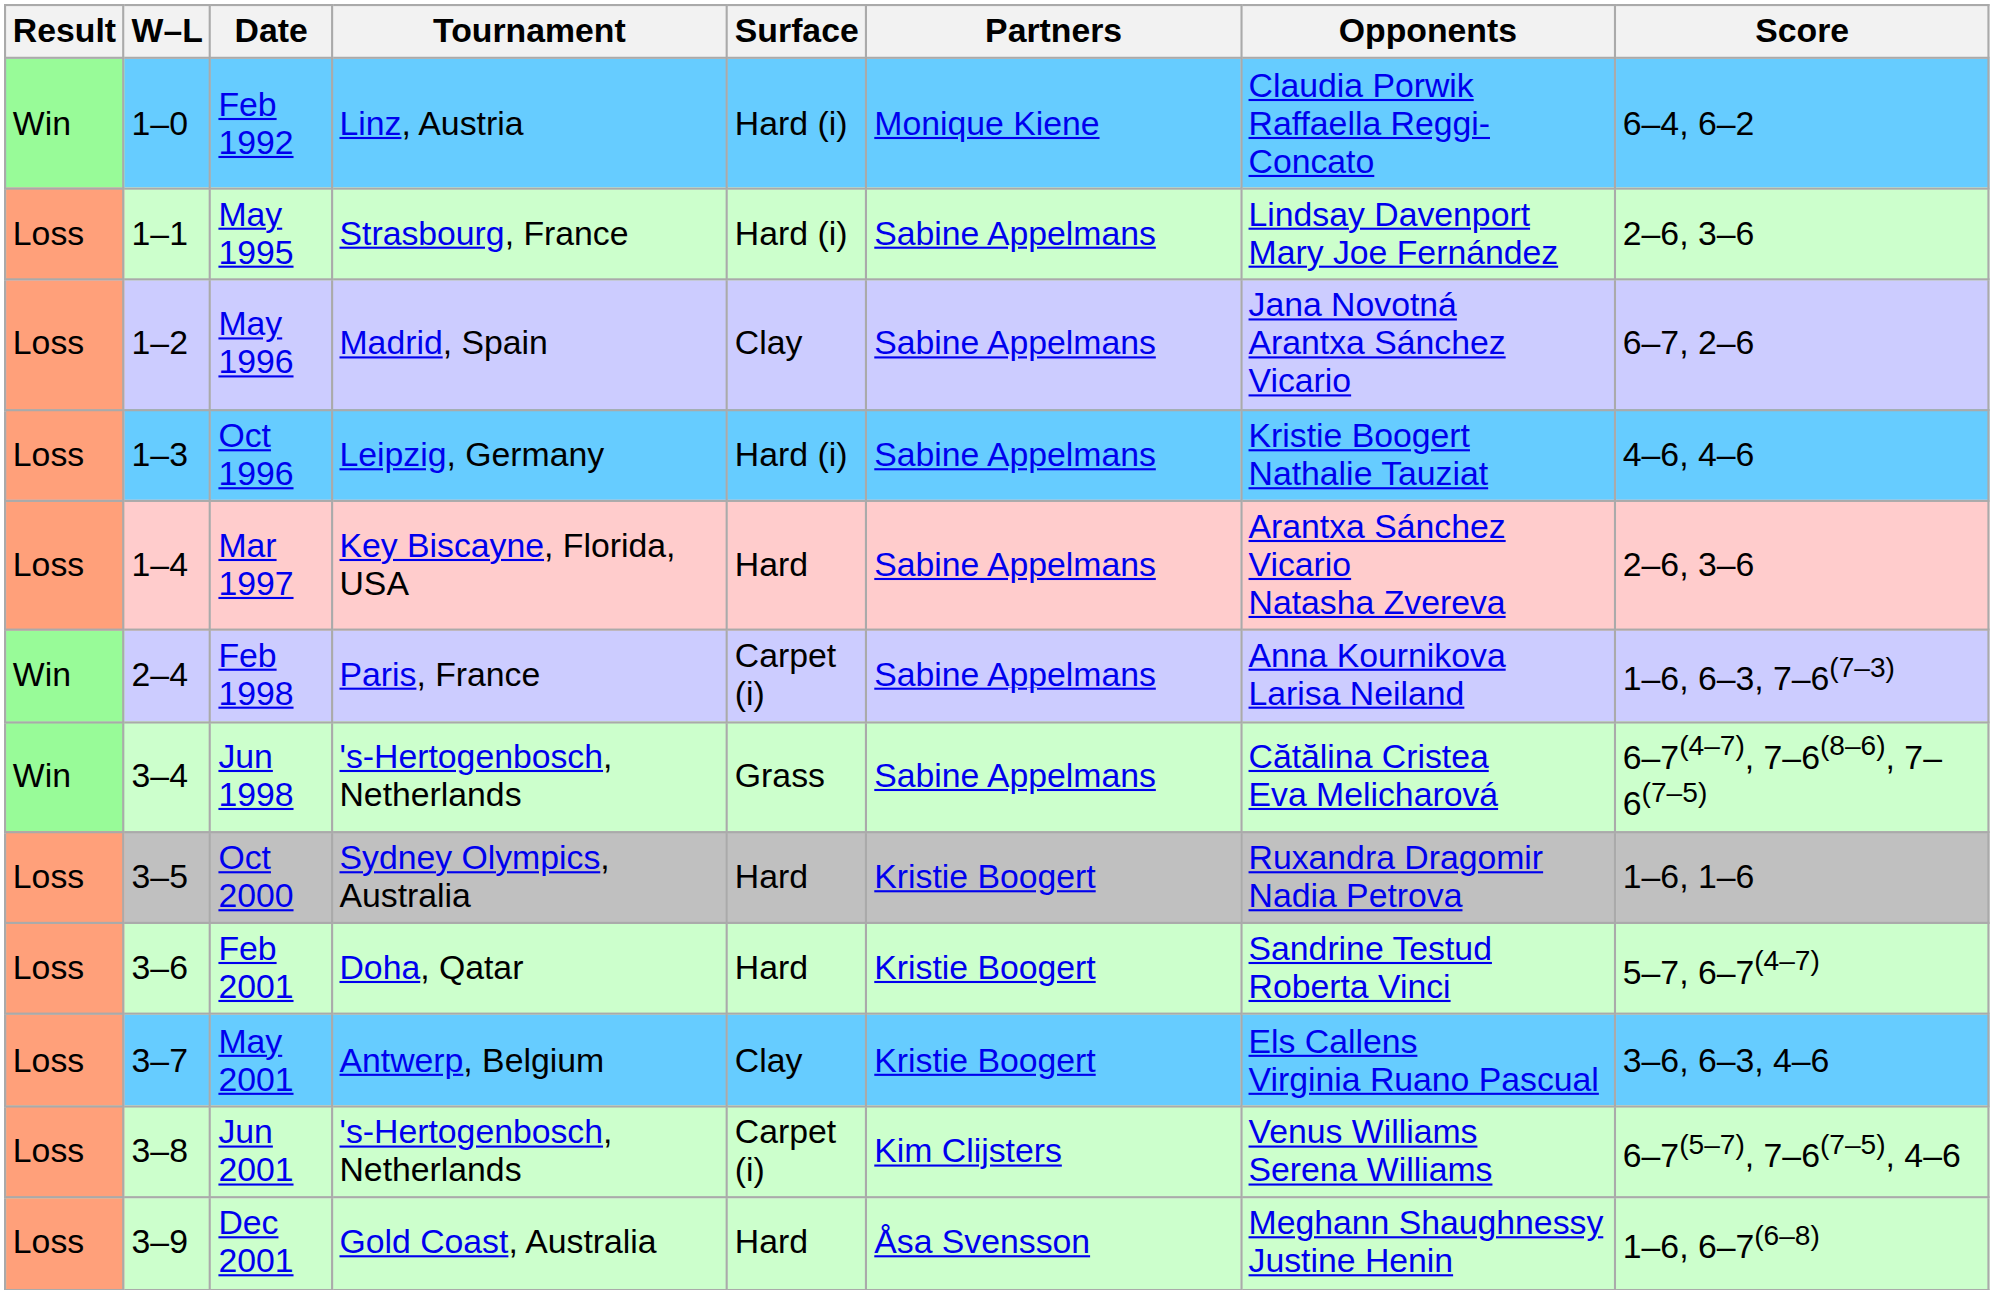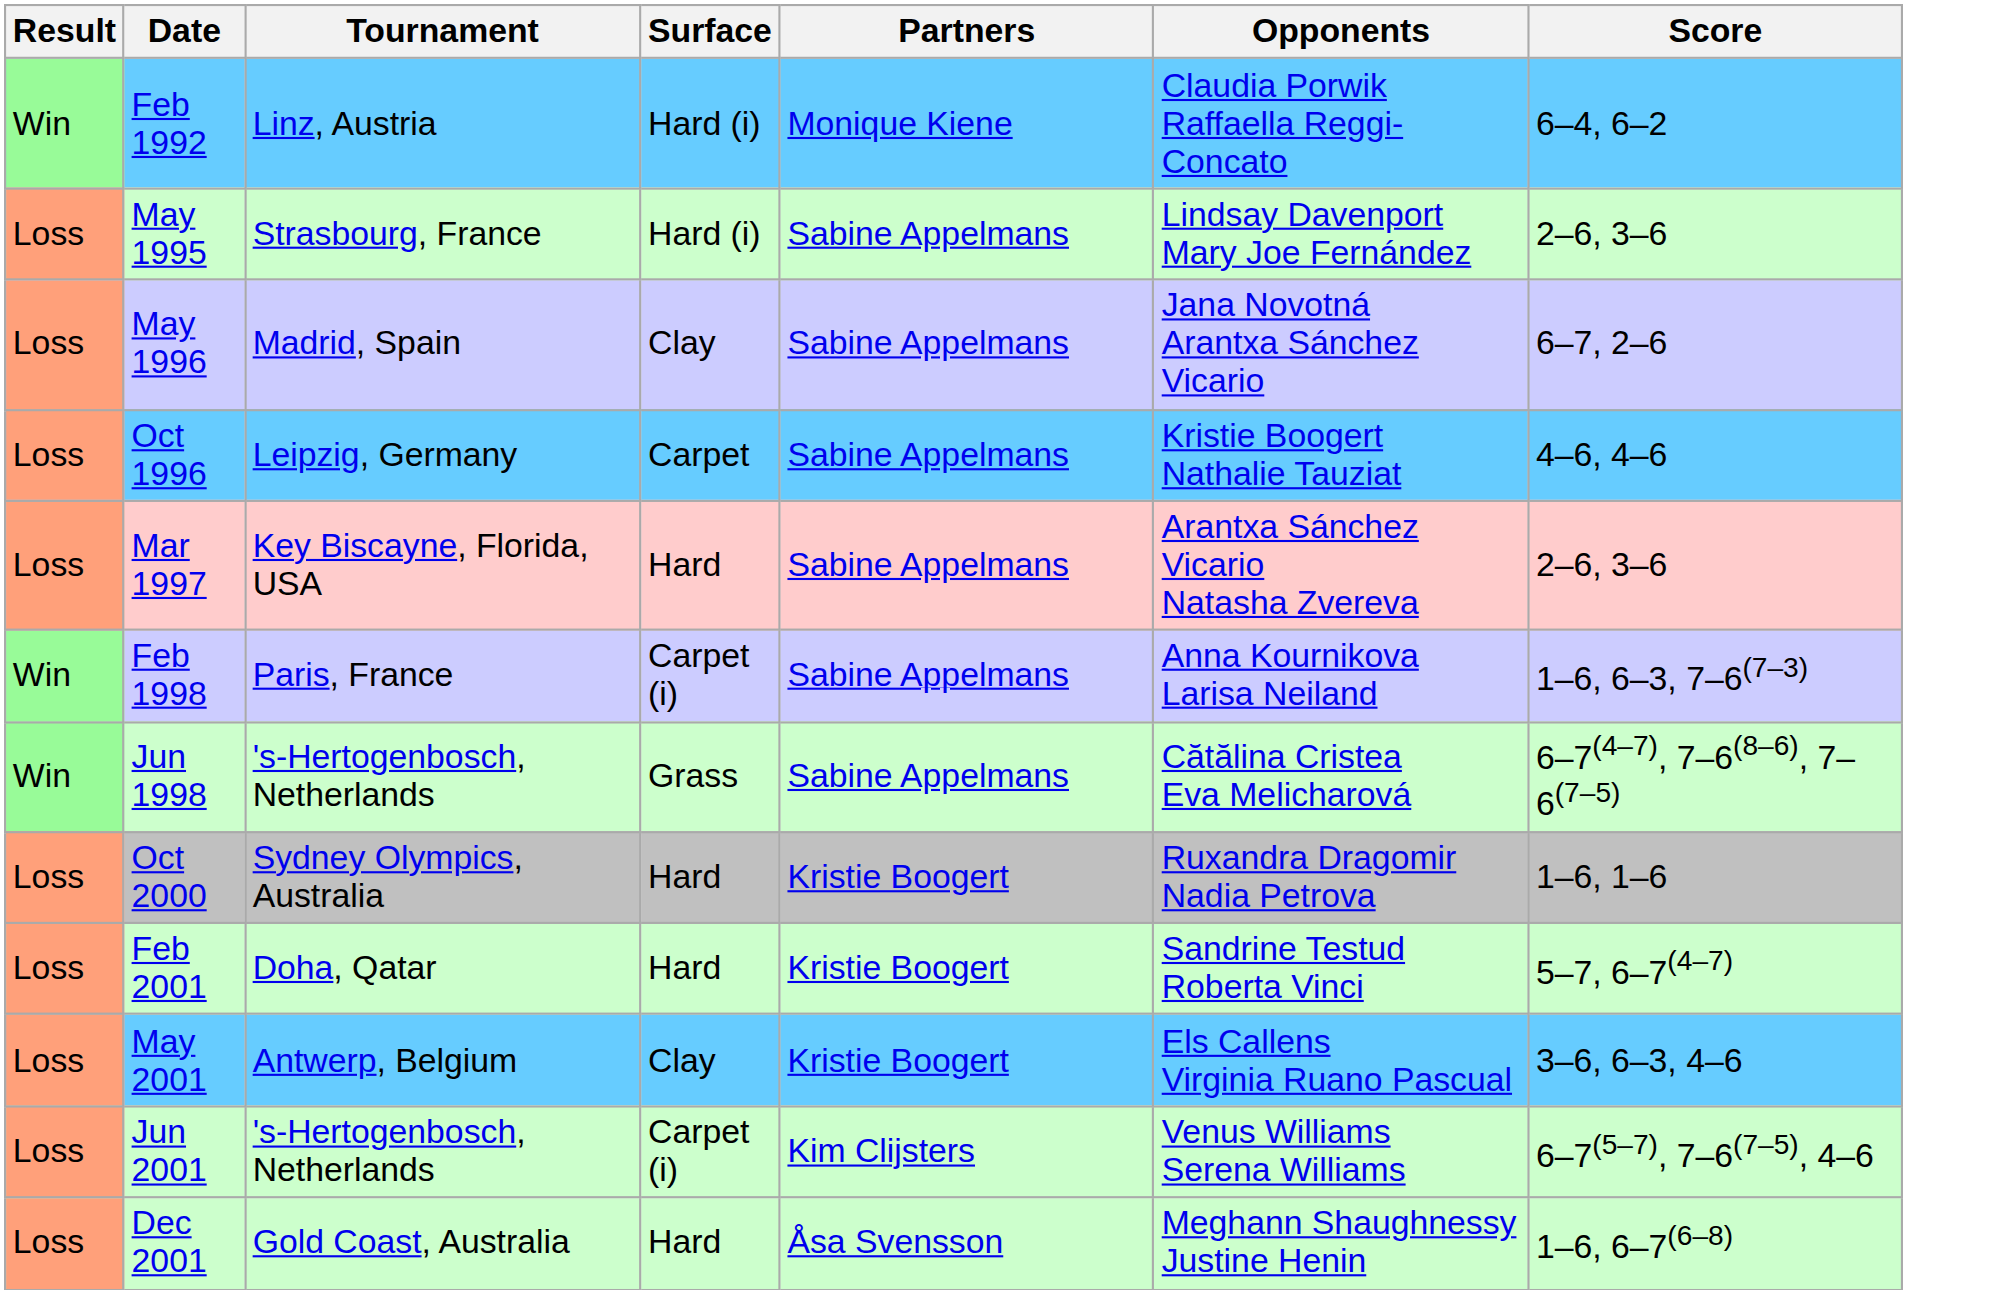 <table class="sortable wikitable">
 <tr>
 <th>Result</th>
-<th class="unsortable">W–L</th>
 <th style="width:50px">Date</th>
 <th style="width:180px">Tournament</th>
 <th style="width:55px">Surface</th>
 <th style="width:170px">Partners</th>
 <th style="width:170px">Opponents</th>
 <th style="width:170px" class="unsortable">Score</th>
 </tr>
 <tr bgcolor="#66CCFF">
 <td style="background:#98fb98;">Win</td>
-<td>1–0</td>
 <td><a href='#'>Feb 1992</a></td>
 <td><a href='#'>Linz</a>, Austria</td>
 <td>Hard (i)</td>
 <td> <a href='#'>Monique Kiene</a></td>
 <td> <a href='#'>Claudia Porwik</a> <br>  <a href='#'>Raffaella Reggi-Concato</a></td>
 <td>6–4, 6–2</td>
 </tr>
 <tr bgcolor="#CCFFCC">
 <td style="background:#ffa07a;">Loss</td>
-<td>1–1</td>
 <td><a href='#'>May 1995</a></td>
 <td><a href='#'>Strasbourg</a>, France</td>
 <td>Hard (i)</td>
 <td> <a href='#'>Sabine Appelmans</a></td>
 <td> <a href='#'>Lindsay Davenport</a> <br>  <a href='#'>Mary Joe Fernández</a></td>
 <td>2–6, 3–6</td>
 </tr>
 <tr bgcolor="#ccccff">
 <td style="background:#ffa07a;">Loss</td>
-<td>1–2</td>
 <td><a href='#'>May 1996</a></td>
 <td><a href='#'>Madrid</a>, Spain</td>
 <td>Clay</td>
 <td> <a href='#'>Sabine Appelmans</a></td>
 <td> <a href='#'>Jana Novotná</a> <br>  <a href='#'>Arantxa Sánchez Vicario</a></td>
 <td>6–7, 2–6</td>
 </tr>
 <tr bgcolor="#66CCFF">
 <td style="background:#ffa07a;">Loss</td>
-<td>1–3</td>
 <td><a href='#'>Oct 1996</a></td>
 <td><a href='#'>Leipzig</a>, Germany</td>
-<td>Hard (i)</td>
+<td>Carpet</td>
 <td> <a href='#'>Sabine Appelmans</a></td>
 <td> <a href='#'>Kristie Boogert</a> <br>  <a href='#'>Nathalie Tauziat</a></td>
 <td>4–6, 4–6</td>
 </tr>
 <tr bgcolor="#ffcccc">
 <td style="background:#ffa07a;">Loss</td>
-<td>1–4</td>
 <td><a href='#'>Mar 1997</a></td>
 <td><a href='#'>Key Biscayne</a>, Florida, USA</td>
 <td>Hard</td>
 <td> <a href='#'>Sabine Appelmans</a></td>
 <td> <a href='#'>Arantxa Sánchez Vicario</a> <br>  <a href='#'>Natasha Zvereva</a></td>
 <td>2–6, 3–6</td>
 </tr>
 <tr bgcolor="#ccccff">
 <td style="background:#98fb98;">Win</td>
-<td>2–4</td>
 <td><a href='#'>Feb 1998</a></td>
 <td><a href='#'>Paris</a>, France</td>
 <td>Carpet (i)</td>
 <td> <a href='#'>Sabine Appelmans</a></td>
 <td> <a href='#'>Anna Kournikova</a><br> <a href='#'>Larisa Neiland</a></td>
 <td>1–6, 6–3, 7–6<sup>(7–3)</sup></td>
 </tr>
 <tr bgcolor="#CCFFCC">
 <td style="background:#98fb98;">Win</td>
-<td>3–4</td>
 <td><a href='#'>Jun 1998</a></td>
 <td><a href='#'>'s-Hertogenbosch</a>, Netherlands</td>
 <td>Grass</td>
 <td> <a href='#'>Sabine Appelmans</a></td>
 <td> <a href='#'>Cătălina Cristea</a><br> <a href='#'>Eva Melicharová</a></td>
 <td>6–7<sup>(4–7)</sup>, 7–6<sup>(8–6)</sup>, 7–6<sup>(7–5)</sup></td>
 </tr>
 <tr bgcolor=silver>
 <td style="background:#ffa07a;">Loss</td>
-<td>3–5</td>
 <td><a href='#'>Oct 2000</a></td>
 <td><a href='#'>Sydney Olympics</a>, Australia</td>
 <td>Hard</td>
 <td> <a href='#'>Kristie Boogert</a></td>
 <td> <a href='#'>Ruxandra Dragomir</a> <br>  <a href='#'>Nadia Petrova</a></td>
 <td>1–6, 1–6</td>
 </tr>
 <tr bgcolor="CCFFCC">
 <td style="background:#ffa07a;">Loss</td>
-<td>3–6</td>
 <td><a href='#'>Feb 2001</a></td>
 <td><a href='#'>Doha</a>, Qatar</td>
 <td>Hard</td>
 <td> <a href='#'>Kristie Boogert</a></td>
 <td> <a href='#'>Sandrine Testud</a> <br>  <a href='#'>Roberta Vinci</a></td>
 <td>5–7, 6–7<sup>(4–7)</sup></td>
 </tr>
 <tr bgcolor="66CCFF">
 <td style="background:#ffa07a;">Loss</td>
-<td>3–7</td>
 <td><a href='#'>May 2001</a></td>
 <td><a href='#'>Antwerp</a>, Belgium</td>
 <td>Clay</td>
 <td> <a href='#'>Kristie Boogert</a></td>
 <td> <a href='#'>Els Callens</a> <br>  <a href='#'>Virginia Ruano Pascual</a></td>
 <td>3–6, 6–3, 4–6</td>
 </tr>
 <tr bgcolor="CCFFCC">
 <td style="background:#ffa07a;">Loss</td>
-<td>3–8</td>
 <td><a href='#'>Jun 2001</a></td>
 <td><a href='#'>'s-Hertogenbosch</a>, Netherlands</td>
 <td>Carpet (i)</td>
 <td> <a href='#'>Kim Clijsters</a></td>
 <td> <a href='#'>Venus Williams</a> <br>  <a href='#'>Serena Williams</a></td>
 <td>6–7<sup>(5–7)</sup>, 7–6<sup>(7–5)</sup>, 4–6</td>
 </tr>
 <tr bgcolor="CCFFCC">
 <td style="background:#ffa07a;">Loss</td>
-<td>3–9</td>
 <td><a href='#'>Dec 2001</a></td>
 <td><a href='#'>Gold Coast</a>, Australia</td>
 <td>Hard</td>
 <td> <a href='#'>Åsa Svensson</a></td>
 <td> <a href='#'>Meghann Shaughnessy</a> <br>  <a href='#'>Justine Henin</a></td>
 <td>1–6, 6–7<sup>(6–8)</sup></td>
 </tr>
 </table>
